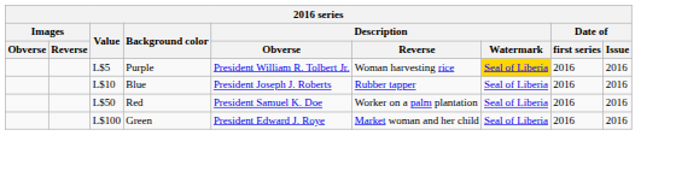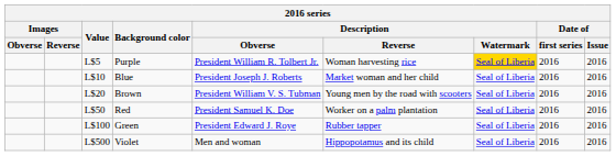 <table class="wikitable" style="font-size: 90%">
 <tr>
 <th colspan="9">2016 series</th>
 </tr>
 <tr>
 <th colspan="2">Images</th>
 <th rowspan="2">Value</th>
 <th rowspan="2">Background color</th>
 <th colspan="3">Description</th>
 <th colspan="2">Date of</th>
 </tr>
 <tr>
 <th>Obverse</th>
 <th>Reverse</th>
 <th>Obverse</th>
 <th>Reverse</th>
 <th>Watermark</th>
 <th>first series</th>
 <th>Issue</th>
 </tr>
 <tr>
 <td></td>
 <td></td>
 <td>L$5</td>
 <td>Purple</td>
 <td><a href='#'>President William R. Tolbert Jr.</a></td>
 <td>Woman harvesting <a href='#'>rice</a></td>
 <td style="background: gold;"><a href='#'>Seal of Liberia</a></td>
 <td>2016</td>
 <td>2016</td>
 </tr>
 <tr>
 <td></td>
 <td></td>
 <td>L$10</td>
 <td>Blue</td>
 <td><a href='#'>President Joseph J. Roberts</a></td>
-<td><a href='#'>Rubber tapper</a></td>
+<td><a href='#'>Market</a> woman and her child</td>
+<td rowspan="1"><a href='#'>Seal of Liberia</a></td>
+<td>2016</td>
+<td>2016</td>
+</tr>
+<tr>
+<td></td>
+<td></td>
+<td>L$20</td>
+<td>Brown</td>
+<td><a href='#'>President William V. S. Tubman</a></td>
+<td>Young men by the road with <a href='#'>scooters</a></td>
 <td rowspan="1"><a href='#'>Seal of Liberia</a></td>
 <td>2016</td>
 <td>2016</td>
 </tr>
 <tr>
 <td></td>
 <td></td>
 <td>L$50</td>
 <td>Red</td>
 <td><a href='#'>President Samuel K. Doe</a></td>
 <td>Worker on a <a href='#'>palm</a> plantation</td>
 <td rowspan="1"><a href='#'>Seal of Liberia</a></td>
 <td>2016</td>
 <td>2016</td>
 </tr>
 <tr>
 <td></td>
 <td></td>
 <td>L$100</td>
 <td>Green</td>
 <td><a href='#'>President Edward J. Roye</a></td>
-<td><a href='#'>Market</a> woman and her child</td>
+<td><a href='#'>Rubber tapper</a></td>
+<td rowspan="1"><a href='#'>Seal of Liberia</a></td>
+<td>2016</td>
+<td>2016</td>
+</tr>
+<tr>
+<td></td>
+<td></td>
+<td>L$500</td>
+<td>Violet</td>
+<td>Men and woman</td>
+<td><a href='#'>Hippopotamus</a> and its child</td>
 <td rowspan="1"><a href='#'>Seal of Liberia</a></td>
 <td>2016</td>
 <td>2016</td>
 </tr>
 </table>
